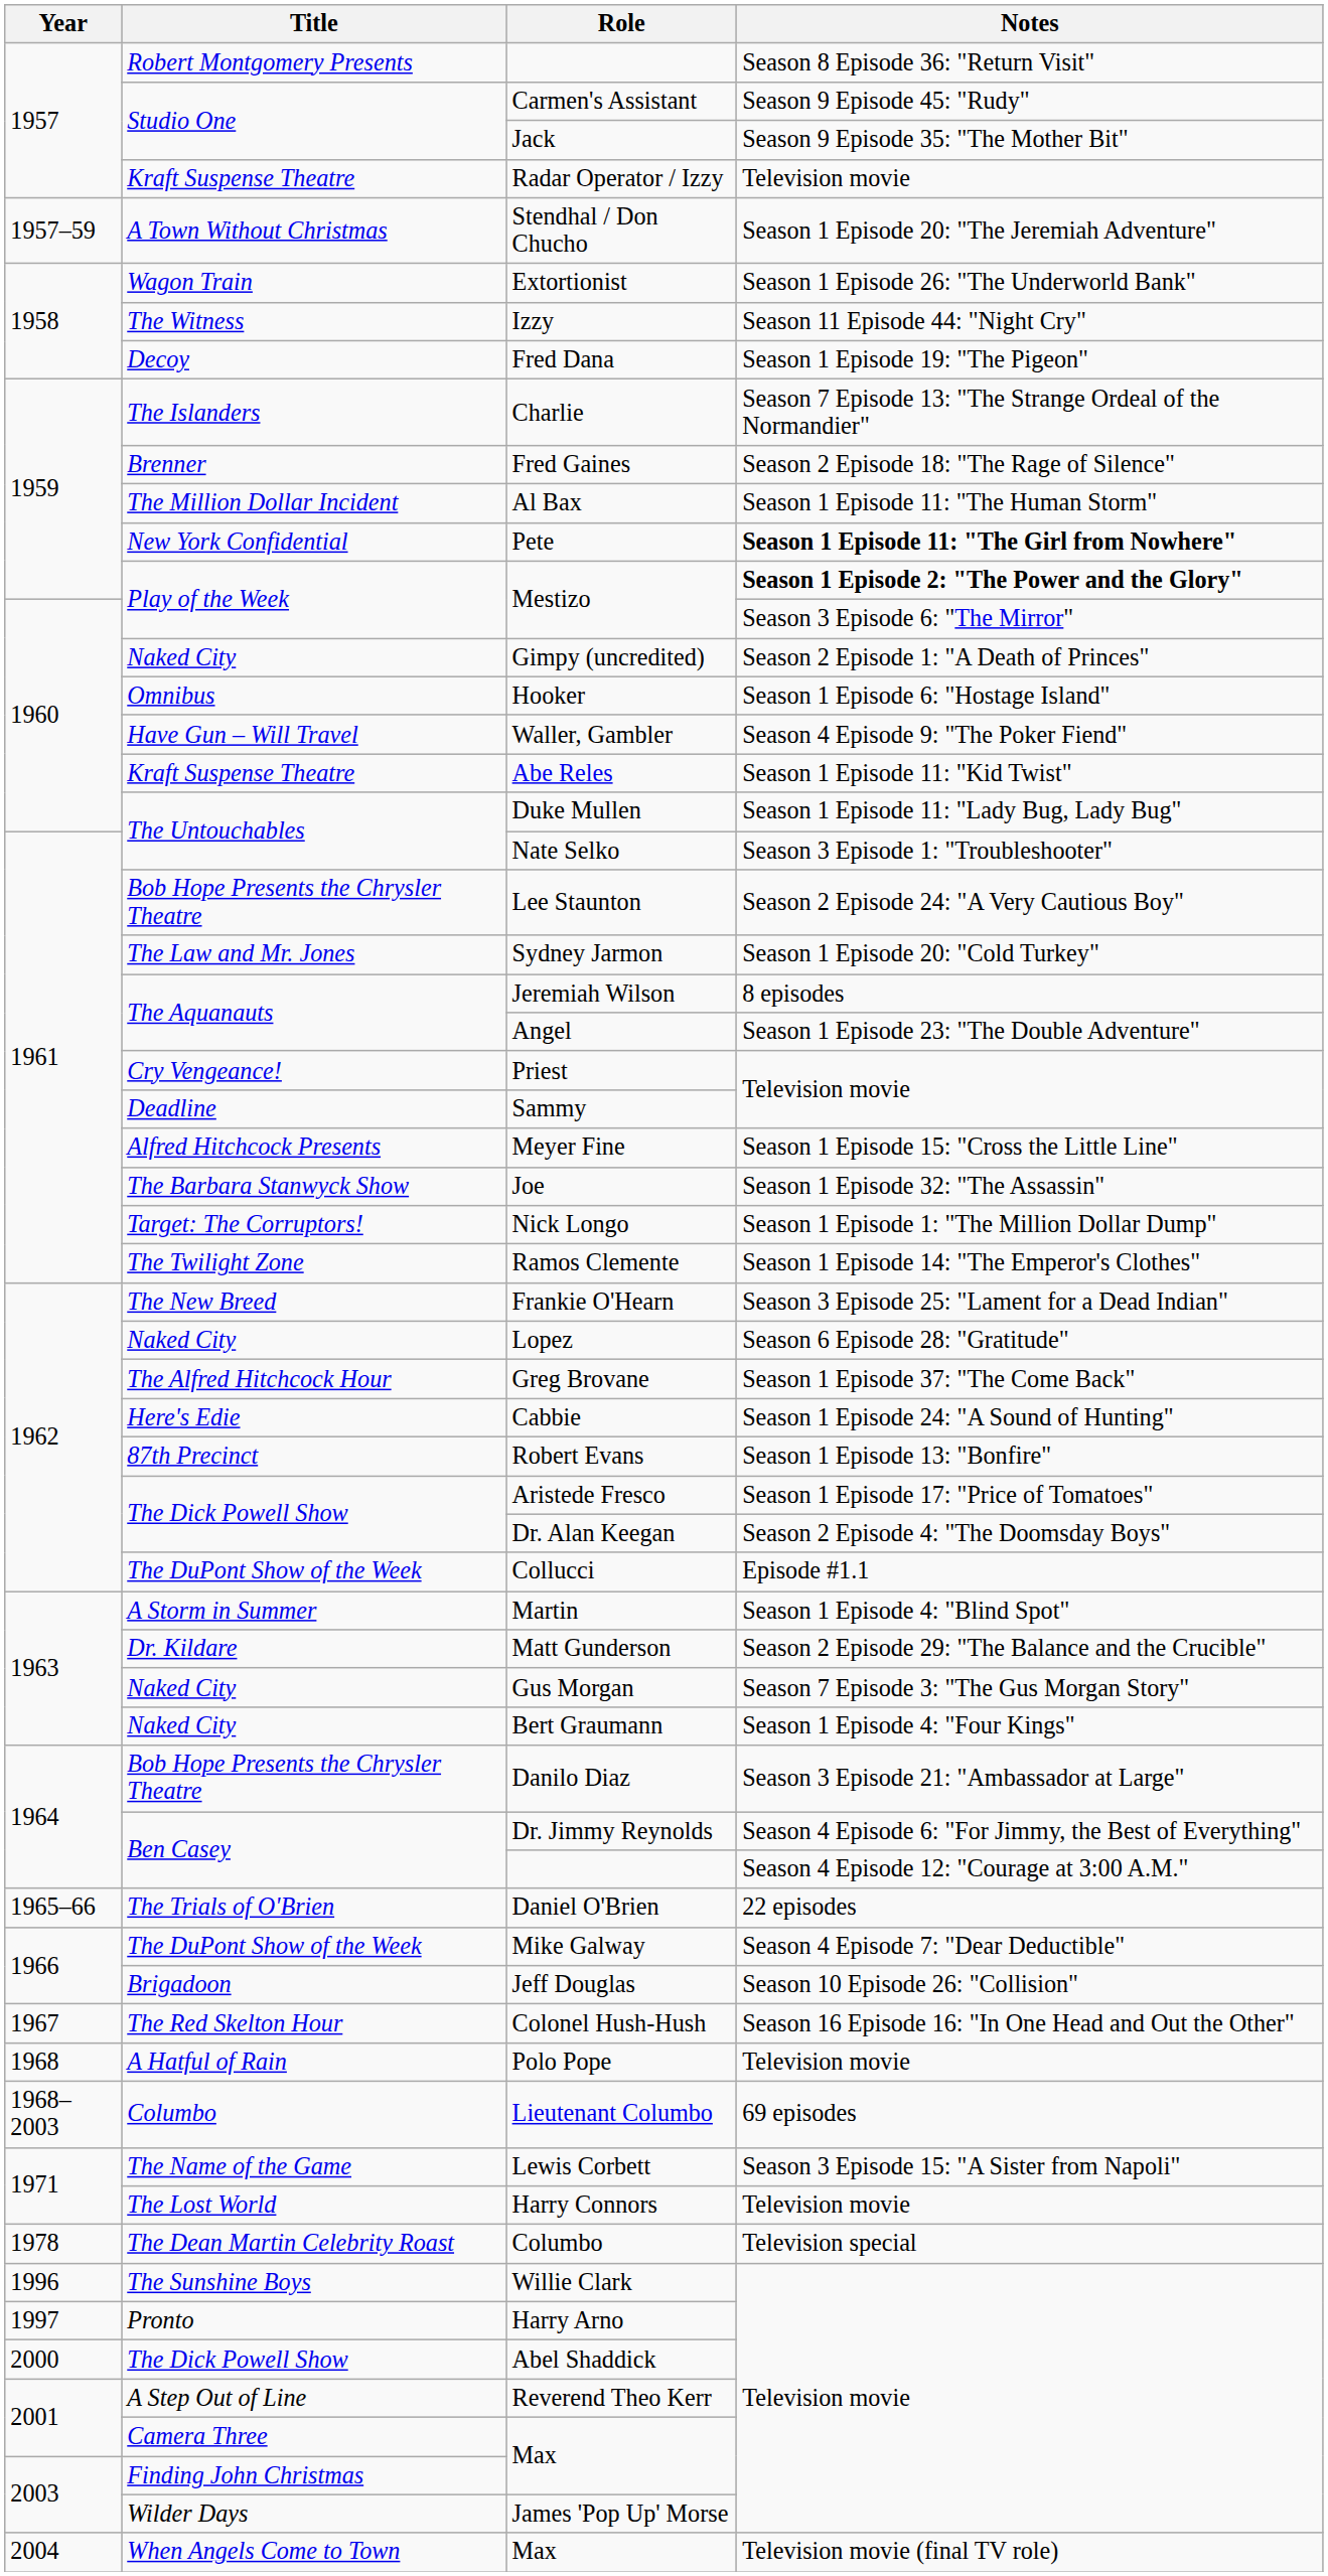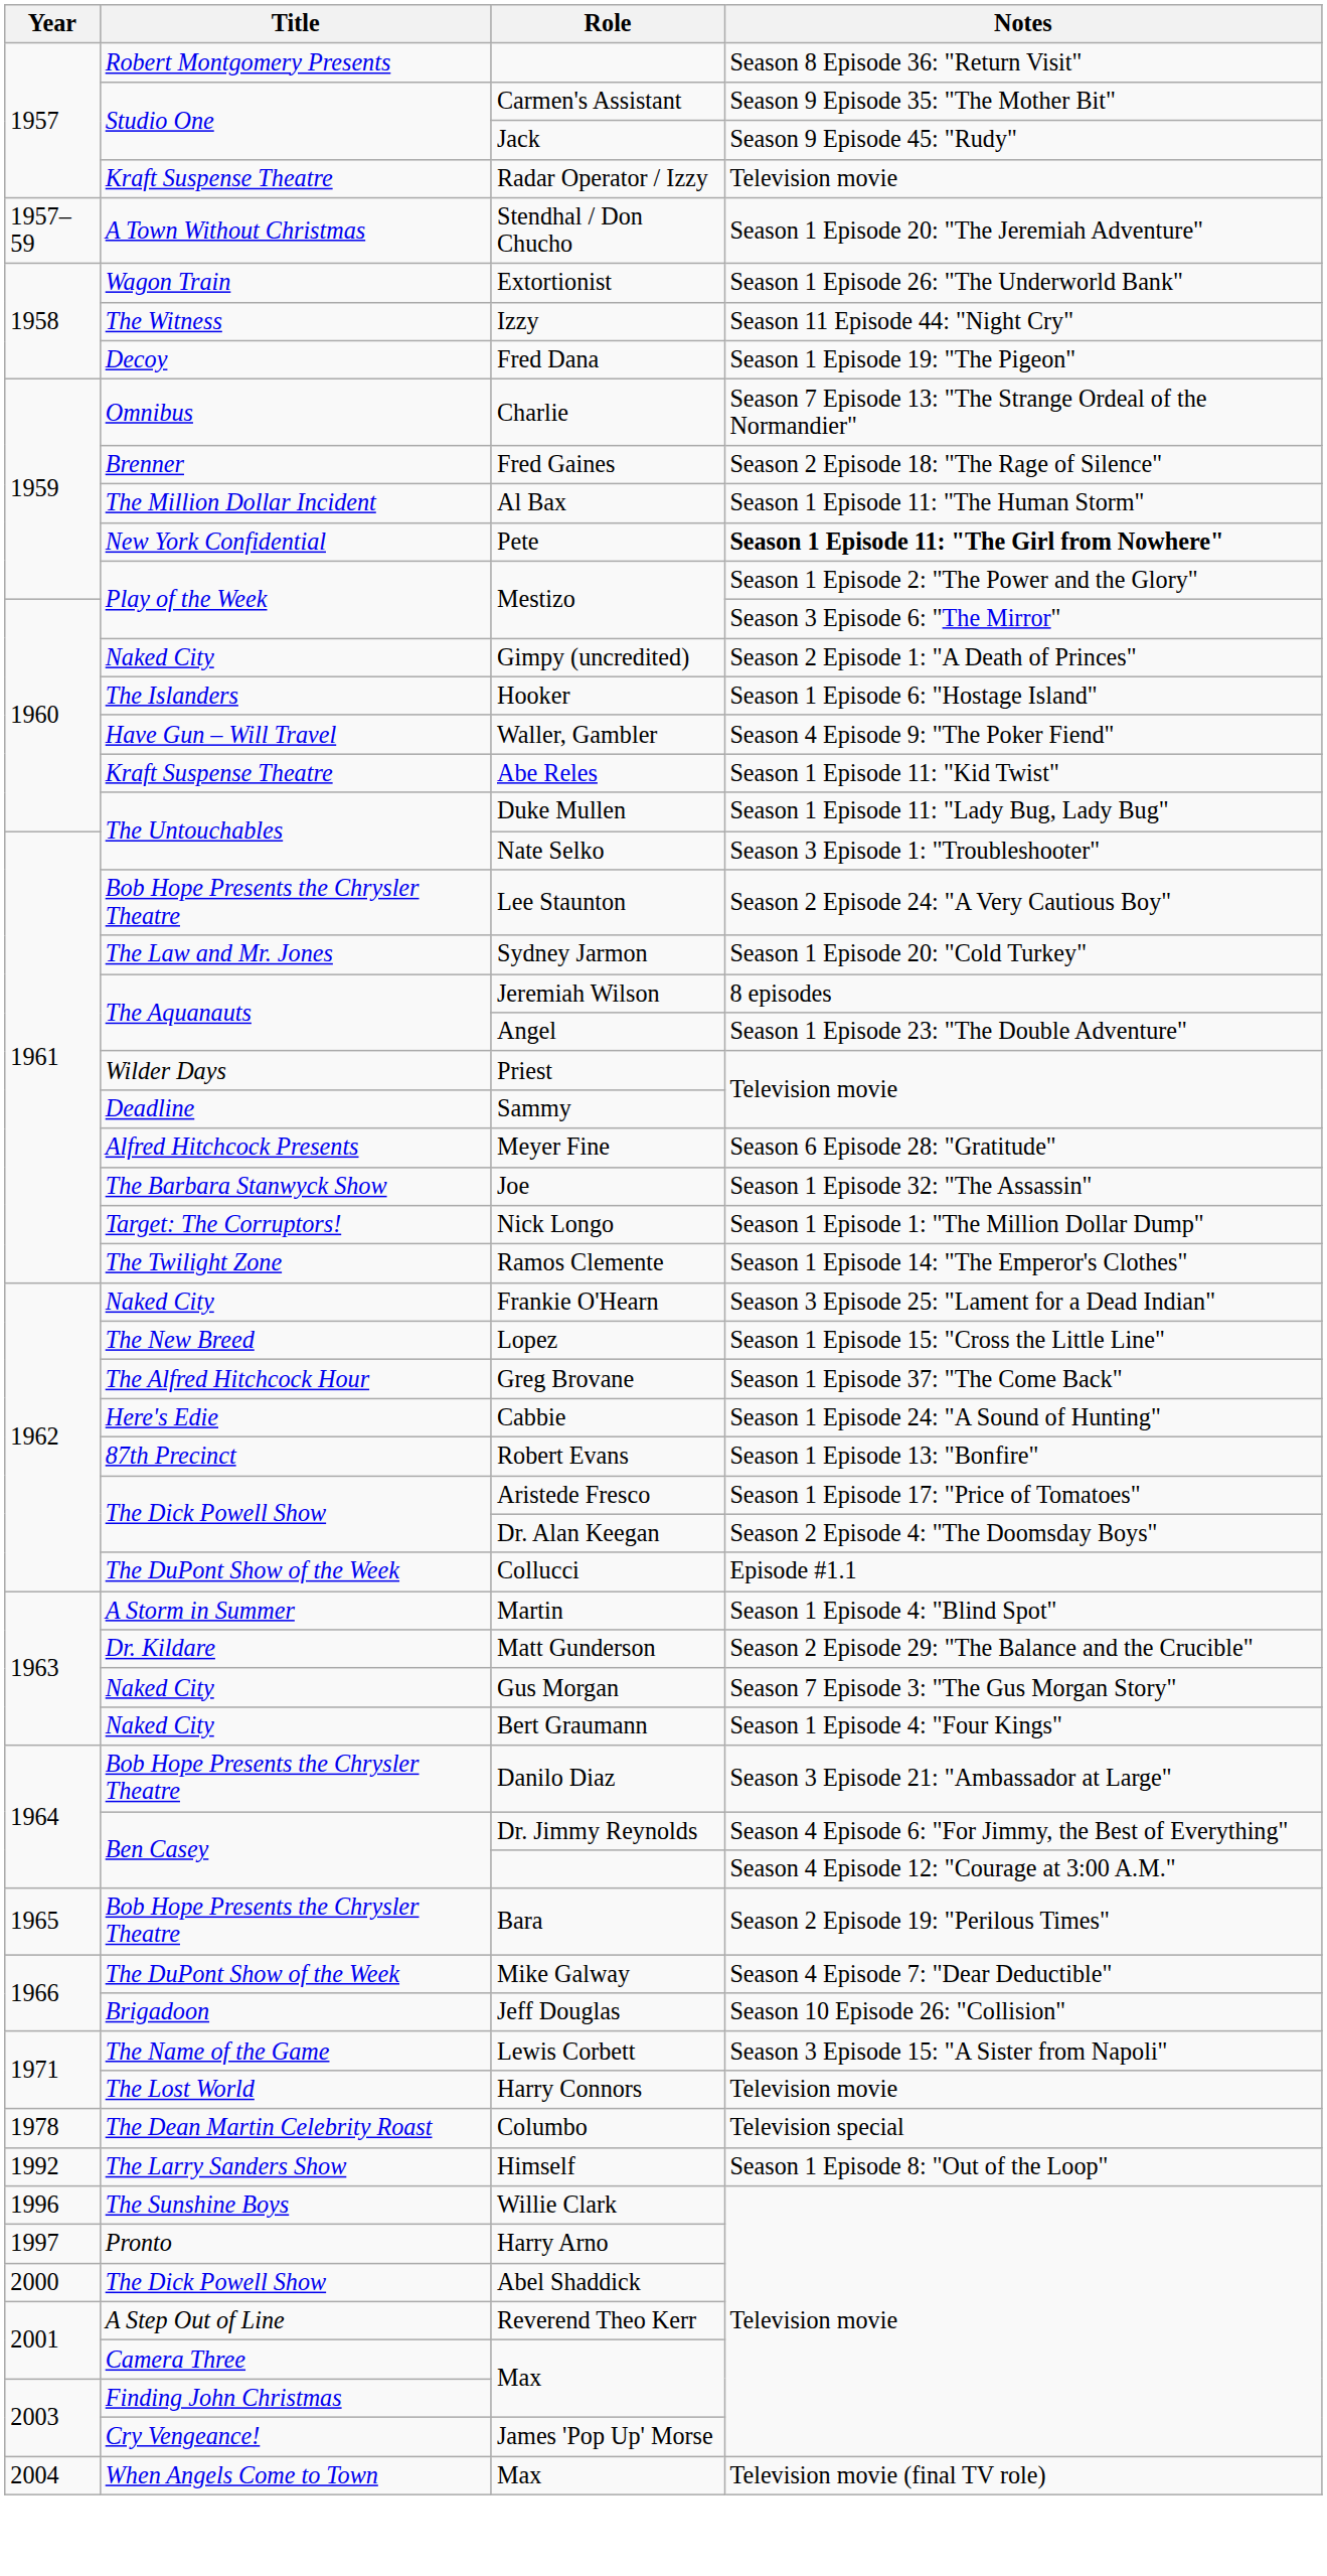 <table class="wikitable sortable unsortable">
 <tr>
 <th>Year</th>
 <th>Title</th>
 <th>Role</th>
 <th>Notes</th>
 </tr>
 <tr>
 <td rowspan="4">1957</td>
 <td><em><a href='#'>Robert Montgomery Presents</a></em></td>
 <td></td>
 <td>Season 8 Episode 36: "Return Visit"</td>
 </tr>
 <tr>
 <td rowspan="2"><em><a href='#'>Studio One</a></em></td>
 <td>Carmen's Assistant</td>
-<td>Season 9 Episode 45: "Rudy"</td>
+<td>Season 9 Episode 35: "The Mother Bit"</td>
 </tr>
 <tr>
 <td>Jack</td>
-<td>Season 9 Episode 35: "The Mother Bit"</td>
+<td>Season 9 Episode 45: "Rudy"</td>
 </tr>
 <tr>
 <td><em><a href='#'>Kraft Suspense Theatre</a></em></td>
 <td>Radar Operator / Izzy</td>
 <td>Television movie</td>
 </tr>
 <tr>
 <td>1957–59</td>
 <td><em><a href='#'>A Town Without Christmas</a></em></td>
 <td>Stendhal / Don Chucho</td>
 <td>Season 1 Episode 20: "The Jeremiah Adventure"</td>
 </tr>
 <tr>
 <td rowspan="3">1958</td>
 <td><em><a href='#'>Wagon Train</a></em></td>
 <td>Extortionist</td>
 <td>Season 1 Episode 26: "The Underworld Bank"</td>
 </tr>
 <tr>
 <td><em><a href='#'>The Witness</a></em></td>
 <td>Izzy</td>
 <td>Season 11 Episode 44: "Night Cry"</td>
 </tr>
 <tr>
 <td><em><a href='#'>Decoy</a></em></td>
 <td>Fred Dana</td>
 <td>Season 1 Episode 19: "The Pigeon"</td>
 </tr>
 <tr>
 <td rowspan="5">1959</td>
-<td><em><a href='#'>The Islanders</a></em></td>
+<td><em><a href='#'>Omnibus</a></em></td>
 <td>Charlie</td>
 <td>Season 7 Episode 13: "The Strange Ordeal of the Normandier"</td>
 </tr>
 <tr>
 <td><em><a href='#'>Brenner</a></em></td>
 <td>Fred Gaines</td>
 <td>Season 2 Episode 18: "The Rage of Silence"</td>
 </tr>
 <tr>
 <td><em><a href='#'>The Million Dollar Incident</a></em></td>
 <td>Al Bax</td>
 <td>Season 1 Episode 11: "The Human Storm"</td>
 </tr>
 <tr>
 <td><em><a href='#'>New York Confidential</a></em></td>
 <td>Pete</td>
 <td><strong>Season 1 Episode 11: "The Girl from Nowhere"</strong></td>
 </tr>
 <tr>
 <td rowspan="2"><em><a href='#'>Play of the Week</a></em></td>
 <td rowspan="2">Mestizo</td>
-<td><strong>Season 1 Episode 2: "The Power and the Glory"</strong></td>
+<td>Season 1 Episode 2: "The Power and the Glory"</td>
 </tr>
 <tr>
 <td rowspan="6">1960</td>
 <td>Season 3 Episode 6: "<a href='#'>The Mirror</a>"</td>
 </tr>
 <tr>
 <td><em><a href='#'>Naked City</a></em></td>
 <td>Gimpy (uncredited)</td>
 <td>Season 2 Episode 1: "A Death of Princes"</td>
 </tr>
 <tr>
-<td><em><a href='#'>Omnibus</a></em></td>
+<td><em><a href='#'>The Islanders</a></em></td>
 <td>Hooker</td>
 <td>Season 1 Episode 6: "Hostage Island"</td>
 </tr>
 <tr>
 <td><em><a href='#'>Have Gun – Will Travel</a></em></td>
 <td>Waller, Gambler</td>
 <td>Season 4 Episode 9: "The Poker Fiend"</td>
 </tr>
 <tr>
 <td><em><a href='#'>Kraft Suspense Theatre</a></em></td>
 <td><a href='#'>Abe Reles</a></td>
 <td>Season 1 Episode 11: "Kid Twist"</td>
 </tr>
 <tr>
 <td rowspan="2"><em><a href='#'>The Untouchables</a></em></td>
 <td>Duke Mullen</td>
 <td>Season 1 Episode 11: "Lady Bug, Lady Bug"</td>
 </tr>
 <tr>
 <td rowspan="11">1961</td>
 <td>Nate Selko</td>
 <td>Season 3 Episode 1: "Troubleshooter"</td>
 </tr>
 <tr>
 <td><em><a href='#'>Bob Hope Presents the Chrysler Theatre</a></em></td>
 <td>Lee Staunton</td>
 <td>Season 2 Episode 24: "A Very Cautious Boy"</td>
 </tr>
 <tr>
 <td><em><a href='#'>The Law and Mr. Jones</a></em></td>
 <td>Sydney Jarmon</td>
 <td>Season 1 Episode 20: "Cold Turkey"</td>
 </tr>
 <tr>
 <td rowspan="2"><em><a href='#'>The Aquanauts</a></em></td>
 <td>Jeremiah Wilson</td>
 <td>8 episodes</td>
 </tr>
 <tr>
 <td>Angel</td>
 <td>Season 1 Episode 23: "The Double Adventure"</td>
 </tr>
 <tr>
-<td><em><a href='#'>Cry Vengeance!</a></em></td>
+<td><em>Wilder Days</em></td>
 <td>Priest</td>
 <td rowspan="2">Television movie</td>
 </tr>
 <tr>
 <td><em><a href='#'>Deadline</a></em></td>
 <td>Sammy</td>
 </tr>
 <tr>
 <td><em><a href='#'>Alfred Hitchcock Presents</a></em></td>
 <td>Meyer Fine</td>
-<td>Season 1 Episode 15: "Cross the Little Line"</td>
+<td>Season 6 Episode 28: "Gratitude"</td>
 </tr>
 <tr>
 <td><em><a href='#'>The Barbara Stanwyck Show</a></em></td>
 <td>Joe</td>
 <td>Season 1 Episode 32: "The Assassin"</td>
 </tr>
 <tr>
 <td><em><a href='#'>Target: The Corruptors!</a></em></td>
 <td>Nick Longo</td>
 <td>Season 1 Episode 1: "The Million Dollar Dump"</td>
 </tr>
 <tr>
 <td><em><a href='#'>The Twilight Zone</a></em></td>
 <td>Ramos Clemente</td>
 <td>Season 1 Episode 14: "The Emperor's Clothes"</td>
 </tr>
 <tr>
 <td rowspan="8">1962</td>
-<td><em><a href='#'>The New Breed</a></em></td>
+<td><em><a href='#'>Naked City</a></em></td>
 <td>Frankie O'Hearn</td>
 <td>Season 3 Episode 25: "Lament for a Dead Indian"</td>
 </tr>
 <tr>
-<td><em><a href='#'>Naked City</a></em></td>
+<td><em><a href='#'>The New Breed</a></em></td>
 <td>Lopez</td>
-<td>Season 6 Episode 28: "Gratitude"</td>
+<td>Season 1 Episode 15: "Cross the Little Line"</td>
 </tr>
 <tr>
 <td><em><a href='#'>The Alfred Hitchcock Hour</a></em></td>
 <td>Greg Brovane</td>
 <td>Season 1 Episode 37: "The Come Back"</td>
 </tr>
 <tr>
 <td><em><a href='#'>Here's Edie</a></em></td>
 <td>Cabbie</td>
 <td>Season 1 Episode 24: "A Sound of Hunting"</td>
 </tr>
 <tr>
 <td><em><a href='#'>87th Precinct</a></em></td>
 <td>Robert Evans</td>
 <td>Season 1 Episode 13: "Bonfire"</td>
 </tr>
 <tr>
 <td rowspan="2"><em><a href='#'>The Dick Powell Show</a></em></td>
 <td>Aristede Fresco</td>
 <td>Season 1 Episode 17: "Price of Tomatoes"</td>
 </tr>
 <tr>
 <td>Dr. Alan Keegan</td>
 <td>Season 2 Episode 4: "The Doomsday Boys"</td>
 </tr>
 <tr>
 <td><em><a href='#'>The DuPont Show of the Week</a></em></td>
 <td>Collucci</td>
 <td>Episode #1.1</td>
 </tr>
 <tr>
 <td rowspan="4">1963</td>
 <td><em><a href='#'>A Storm in Summer</a></em></td>
 <td>Martin</td>
 <td>Season 1 Episode 4: "Blind Spot"</td>
 </tr>
 <tr>
 <td><em><a href='#'>Dr. Kildare</a></em></td>
 <td>Matt Gunderson</td>
 <td>Season 2 Episode 29: "The Balance and the Crucible"</td>
 </tr>
 <tr>
 <td><em><a href='#'>Naked City</a></em></td>
 <td>Gus Morgan</td>
 <td>Season 7 Episode 3: "The Gus Morgan Story"</td>
 </tr>
 <tr>
 <td><em><a href='#'>Naked City</a></em></td>
 <td>Bert Graumann</td>
 <td>Season 1 Episode 4: "Four Kings"</td>
 </tr>
 <tr>
 <td rowspan="3">1964</td>
 <td><em><a href='#'>Bob Hope Presents the Chrysler Theatre</a></em></td>
 <td>Danilo Diaz</td>
 <td>Season 3 Episode 21: "Ambassador at Large"</td>
 </tr>
 <tr>
 <td rowspan="2"><em><a href='#'>Ben Casey</a></em></td>
 <td>Dr. Jimmy Reynolds</td>
 <td>Season 4 Episode 6: "For Jimmy, the Best of Everything"</td>
 </tr>
 <tr>
 <td></td>
 <td>Season 4 Episode 12: "Courage at 3:00 A.M."</td>
 </tr>
 <tr>
-<td>1965–66</td>
-<td><em><a href='#'>The Trials of O'Brien</a></em></td>
-<td>Daniel O'Brien</td>
-<td>22 episodes</td>
+<td>1965</td>
+<td><em><a href='#'>Bob Hope Presents the Chrysler Theatre</a></em></td>
+<td>Bara</td>
+<td>Season 2 Episode 19: "Perilous Times"</td>
 </tr>
 <tr>
 <td rowspan="2">1966</td>
 <td><em><a href='#'>The DuPont Show of the Week</a></em></td>
 <td>Mike Galway</td>
 <td>Season 4 Episode 7: "Dear Deductible"</td>
 </tr>
 <tr>
 <td><em><a href='#'>Brigadoon</a></em></td>
 <td>Jeff Douglas</td>
 <td>Season 10 Episode 26: "Collision"</td>
-</tr>
-<tr>
-<td>1967</td>
-<td><em><a href='#'>The Red Skelton Hour</a></em></td>
-<td>Colonel Hush-Hush</td>
-<td>Season 16 Episode 16: "In One Head and Out the Other"</td>
-</tr>
-<tr>
-<td>1968</td>
-<td><em><a href='#'>A Hatful of Rain</a></em></td>
-<td>Polo Pope</td>
-<td>Television movie</td>
-</tr>
-<tr>
-<td>1968–2003</td>
-<td><em><a href='#'>Columbo</a></em></td>
-<td><a href='#'>Lieutenant Columbo</a></td>
-<td>69 episodes</td>
 </tr>
 <tr>
 <td rowspan="2">1971</td>
 <td><em><a href='#'>The Name of the Game</a></em></td>
 <td>Lewis Corbett</td>
 <td>Season 3 Episode 15: "A Sister from Napoli"</td>
 </tr>
 <tr>
 <td><em><a href='#'>The Lost World</a></em></td>
 <td>Harry Connors</td>
 <td>Television movie</td>
 </tr>
 <tr>
 <td>1978</td>
 <td><em><a href='#'>The Dean Martin Celebrity Roast</a></em></td>
 <td>Columbo</td>
 <td>Television special</td>
+</tr>
+<tr>
+<td>1992</td>
+<td><em><a href='#'>The Larry Sanders Show</a></em></td>
+<td>Himself</td>
+<td>Season 1 Episode 8: "Out of the Loop"</td>
 </tr>
 <tr>
 <td>1996</td>
 <td><em><a href='#'>The Sunshine Boys</a></em></td>
 <td>Willie Clark</td>
 <td rowspan="7">Television movie</td>
 </tr>
 <tr>
 <td>1997</td>
 <td><em>Pronto</em></td>
 <td>Harry Arno</td>
 </tr>
 <tr>
 <td>2000</td>
 <td><em><a href='#'>The Dick Powell Show</a></em></td>
 <td>Abel Shaddick</td>
 </tr>
 <tr>
 <td rowspan="2">2001</td>
 <td><em>A Step Out of Line</em></td>
 <td>Reverend Theo Kerr</td>
 </tr>
 <tr>
 <td><em><a href='#'>Camera Three</a></em></td>
 <td rowspan=2>Max</td>
 </tr>
 <tr>
 <td rowspan="2">2003</td>
 <td><em><a href='#'>Finding John Christmas</a></em></td>
 </tr>
 <tr>
-<td><em>Wilder Days</em></td>
+<td><em><a href='#'>Cry Vengeance!</a></em></td>
 <td>James 'Pop Up' Morse</td>
 </tr>
 <tr>
 <td>2004</td>
 <td><em><a href='#'>When Angels Come to Town</a></em></td>
 <td>Max</td>
 <td>Television movie (final TV role)</td>
 </tr>
 </table>
